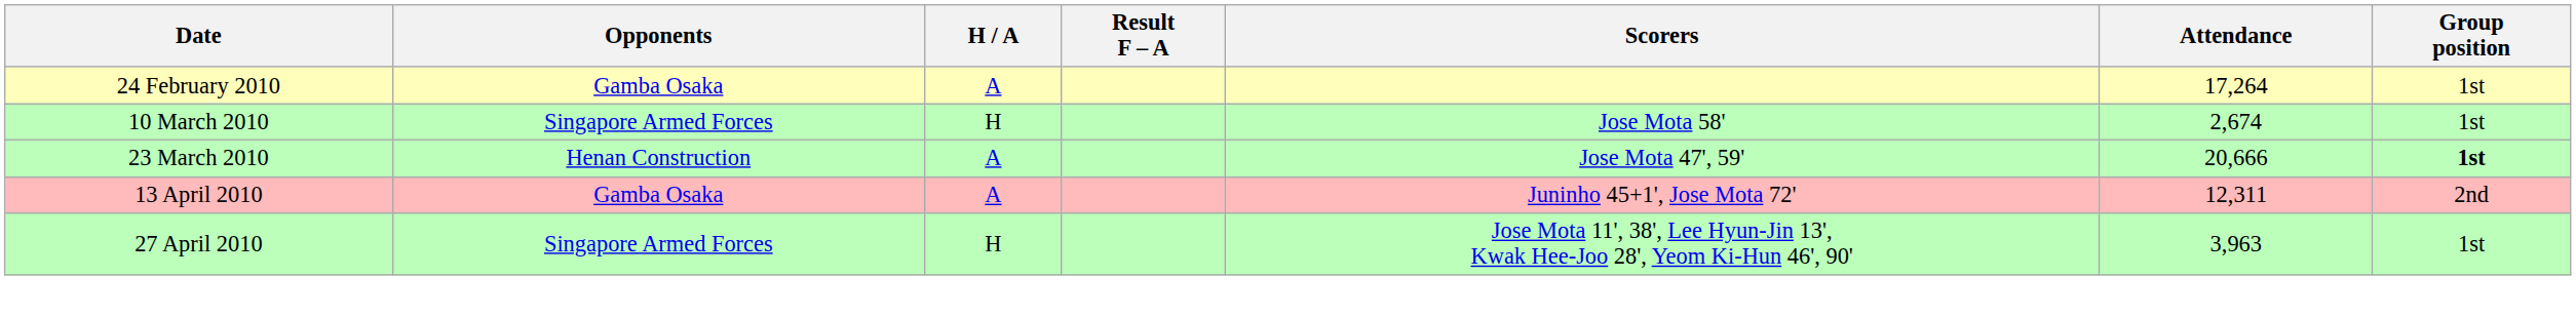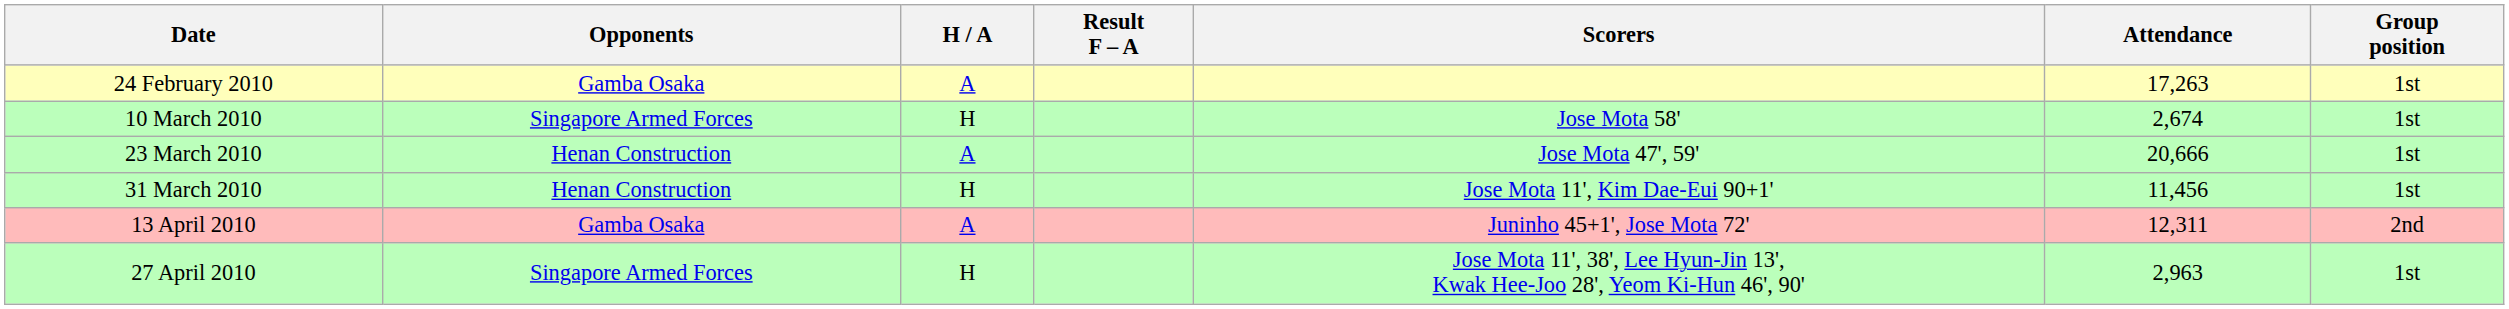 <table class="wikitable" style="text-align:center; width:90%;">
 <tr>
 <th>Date</th>
 <th>Opponents</th>
 <th>H / A</th>
 <th>Result<br>F – A</th>
 <th>Scorers</th>
 <th>Attendance</th>
 <th>Group<br>position</th>
 </tr>
 <tr bgcolor="#ffffbb">
 <td>24 February 2010</td>
 <td> <a href='#'>Gamba Osaka</a></td>
 <td><a href='#'>A</a></td>
 <td></td>
 <td></td>
-<td>17,264</td>
+<td>17,263</td>
 <td>1st</td>
 </tr>
 <tr bgcolor="#bbffbb">
 <td>10 March 2010</td>
 <td> <a href='#'>Singapore Armed Forces</a></td>
 <td>H</td>
 <td></td>
 <td><a href='#'>Jose Mota</a> 58'</td>
 <td>2,674</td>
 <td>1st</td>
 </tr>
 <tr bgcolor="#bbffbb">
 <td>23 March 2010</td>
 <td> <a href='#'>Henan Construction</a></td>
 <td><a href='#'>A</a></td>
 <td></td>
 <td><a href='#'>Jose Mota</a> 47', 59'</td>
 <td>20,666</td>
-<td><strong>1st</strong></td>
+<td>1st</td>
+</tr>
+<tr bgcolor="#bbffbb">
+<td>31 March 2010</td>
+<td> <a href='#'>Henan Construction</a></td>
+<td>H</td>
+<td></td>
+<td><a href='#'>Jose Mota</a> 11', <a href='#'>Kim Dae-Eui</a> 90+1'</td>
+<td>11,456</td>
+<td>1st</td>
 </tr>
 <tr bgcolor="#ffbbbb">
 <td>13 April 2010</td>
 <td> <a href='#'>Gamba Osaka</a></td>
 <td><a href='#'>A</a></td>
 <td></td>
 <td><a href='#'>Juninho</a> 45+1', <a href='#'>Jose Mota</a> 72'</td>
 <td>12,311</td>
 <td>2nd</td>
 </tr>
 <tr bgcolor="#bbffbb">
 <td>27 April 2010</td>
 <td> <a href='#'>Singapore Armed Forces</a></td>
 <td>H</td>
 <td></td>
 <td><a href='#'>Jose Mota</a> 11', 38', <a href='#'>Lee Hyun-Jin</a> 13',<br> <a href='#'>Kwak Hee-Joo</a> 28', <a href='#'>Yeom Ki-Hun</a> 46', 90'</td>
-<td>3,963</td>
+<td>2,963</td>
 <td>1st</td>
 </tr>
 </table>
